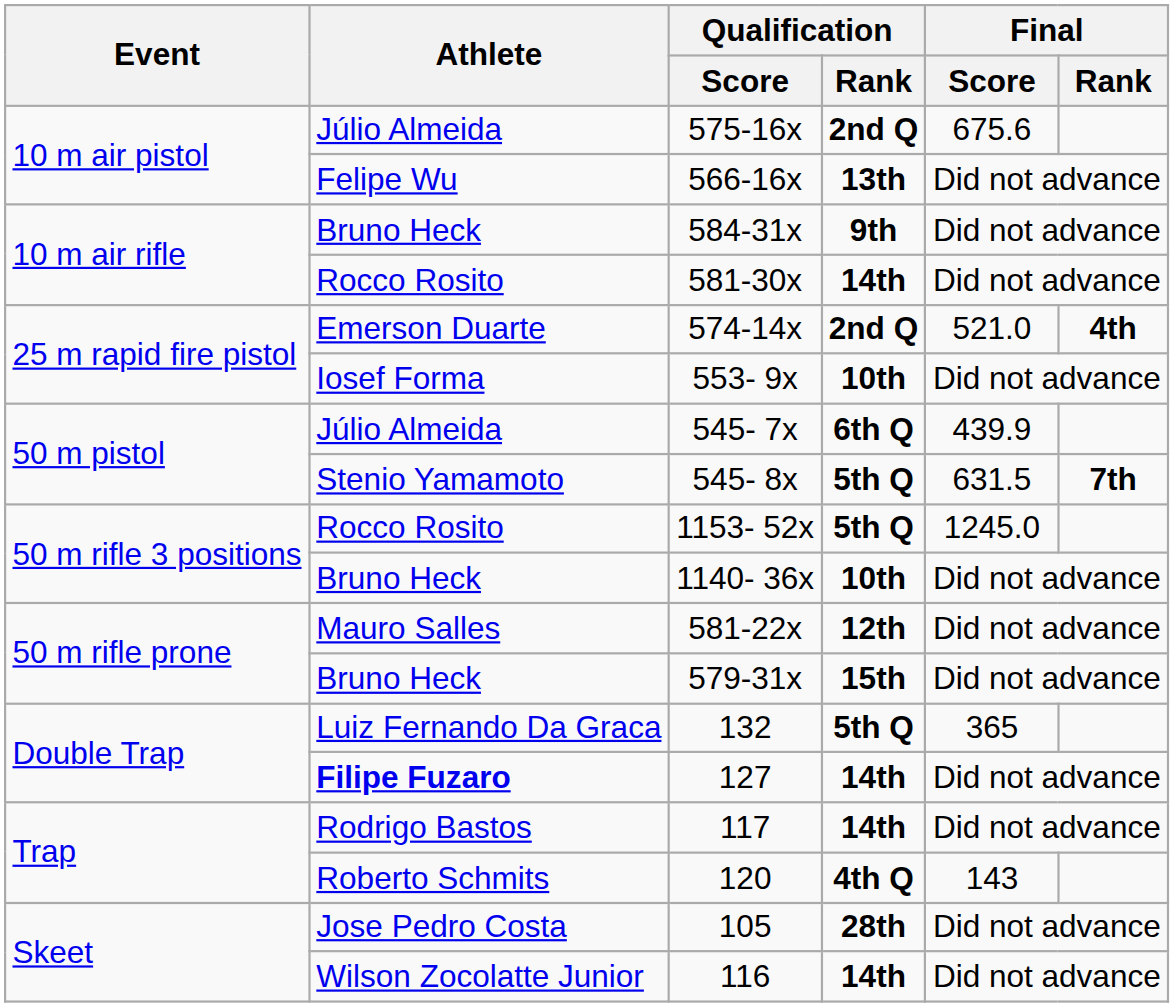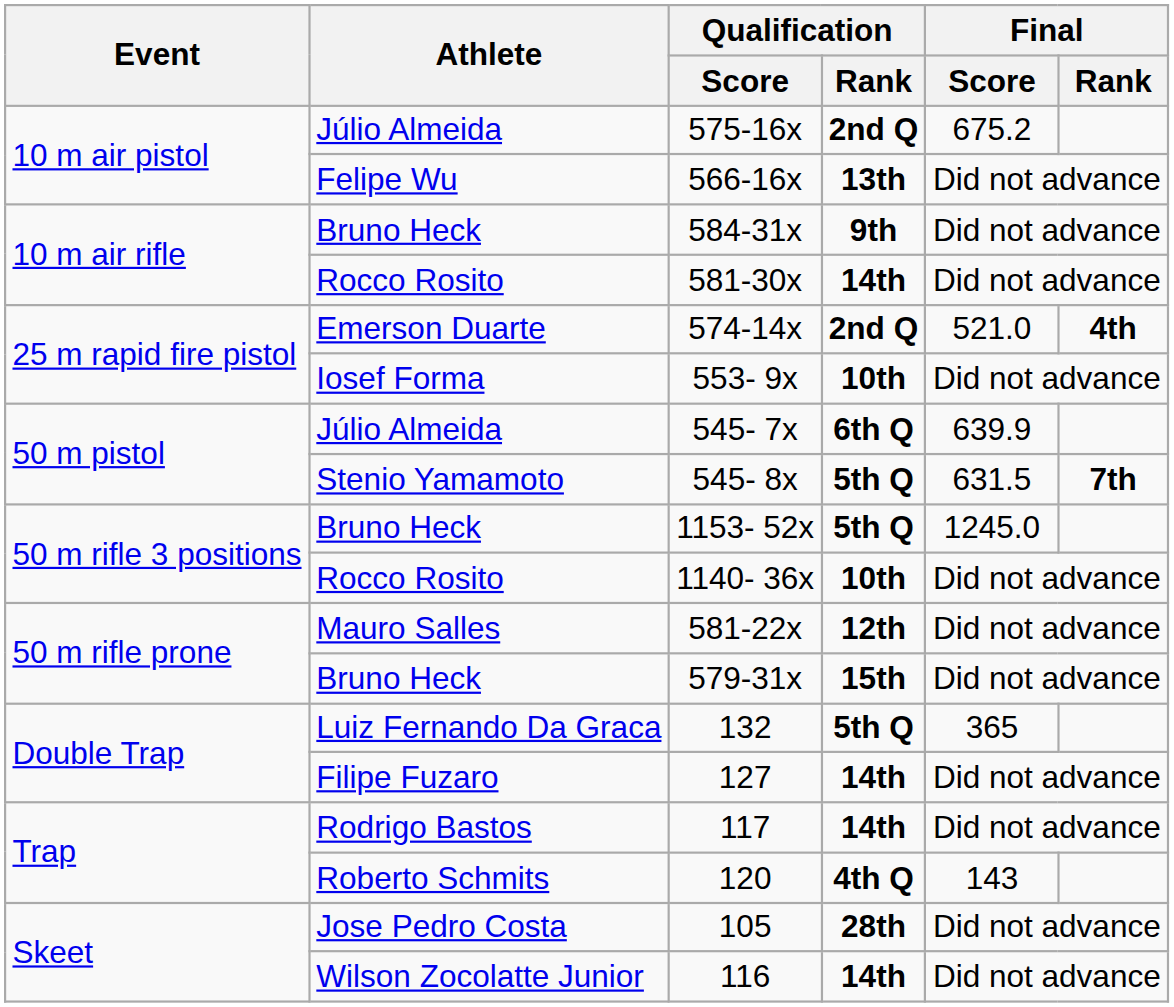 <table class="wikitable" style="font-size:90%">
 <tr>
 <th rowspan="2">Event</th>
 <th rowspan="2">Athlete</th>
 <th colspan="2">Qualification</th>
 <th colspan="2">Final</th>
 </tr>
 <tr>
 <th>Score</th>
 <th>Rank</th>
 <th>Score</th>
 <th>Rank</th>
 </tr>
 <tr>
 <td rowspan=2><a href='#'>10 m air pistol</a></td>
 <td><a href='#'>Júlio Almeida</a></td>
 <td align=center>575-16x</td>
 <td align=center><strong>2nd Q</strong></td>
-<td align=center>675.6</td>
+<td align=center>675.2</td>
 <td align=center></td>
 </tr>
 <tr>
 <td><a href='#'>Felipe Wu</a></td>
 <td align=center>566-16x</td>
 <td align=center><strong>13th</strong></td>
 <td align=center colspan=2>Did not advance</td>
 </tr>
 <tr>
 <td rowspan=2><a href='#'>10 m air rifle</a></td>
 <td><a href='#'>Bruno Heck</a></td>
 <td align=center>584-31x</td>
 <td align=center><strong>9th</strong></td>
 <td align=center colspan=2>Did not advance</td>
 </tr>
 <tr>
 <td><a href='#'>Rocco Rosito</a></td>
 <td align=center>581-30x</td>
 <td align=center><strong>14th</strong></td>
 <td align=center colspan=2>Did not advance</td>
 </tr>
 <tr>
 <td rowspan=2><a href='#'>25 m rapid fire pistol</a></td>
 <td><a href='#'>Emerson Duarte</a></td>
 <td align=center>574-14x</td>
 <td align=center><strong>2nd Q</strong></td>
 <td align=center>521.0</td>
 <td align=center><strong>4th</strong></td>
 </tr>
 <tr>
 <td><a href='#'>Iosef Forma</a></td>
 <td align=center>553- 9x</td>
 <td align=center><strong>10th</strong></td>
 <td align=center colspan=2>Did not advance</td>
 </tr>
 <tr>
 <td rowspan=2><a href='#'>50 m pistol</a></td>
 <td><a href='#'>Júlio Almeida</a></td>
 <td align=center>545- 7x</td>
 <td align=center><strong>6th Q</strong></td>
-<td align=center>439.9</td>
+<td align=center>639.9</td>
 <td align=center></td>
 </tr>
 <tr>
 <td><a href='#'>Stenio Yamamoto</a></td>
 <td align=center>545- 8x</td>
 <td align=center><strong>5th Q</strong></td>
 <td align=center>631.5</td>
 <td align=center><strong>7th</strong></td>
 </tr>
 <tr>
 <td rowspan=2><a href='#'>50 m rifle 3 positions</a></td>
-<td><a href='#'>Rocco Rosito</a></td>
+<td><a href='#'>Bruno Heck</a></td>
 <td align=center>1153- 52x</td>
 <td align=center><strong>5th Q</strong></td>
 <td align=center>1245.0</td>
 <td align=center></td>
 </tr>
 <tr>
-<td><a href='#'>Bruno Heck</a></td>
+<td><a href='#'>Rocco Rosito</a></td>
 <td align=center>1140- 36x</td>
 <td align=center><strong>10th</strong></td>
 <td align=center colspan=2>Did not advance</td>
 </tr>
 <tr>
 <td rowspan=2><a href='#'>50 m rifle prone</a></td>
 <td><a href='#'>Mauro Salles</a></td>
 <td align=center>581-22x</td>
 <td align=center><strong>12th</strong></td>
 <td align=center colspan=2>Did not advance</td>
 </tr>
 <tr>
 <td><a href='#'>Bruno Heck</a></td>
 <td align=center>579-31x</td>
 <td align=center><strong>15th</strong></td>
 <td align=center colspan=2>Did not advance</td>
 </tr>
 <tr>
 <td rowspan=2><a href='#'>Double Trap</a></td>
 <td><a href='#'>Luiz Fernando Da Graca</a></td>
 <td align=center>132</td>
 <td align=center><strong>5th Q</strong></td>
 <td align=center>365</td>
 <td align=center></td>
 </tr>
 <tr>
-<td><strong><a href='#'>Filipe Fuzaro</a></strong></td>
+<td><a href='#'>Filipe Fuzaro</a></td>
 <td align=center>127</td>
 <td align=center><strong>14th</strong></td>
 <td align=center colspan=2>Did not advance</td>
 </tr>
 <tr>
 <td rowspan=2><a href='#'>Trap</a></td>
 <td><a href='#'>Rodrigo Bastos</a></td>
 <td align=center>117</td>
 <td align=center><strong>14th</strong></td>
 <td align=center colspan=2>Did not advance</td>
 </tr>
 <tr>
 <td><a href='#'>Roberto Schmits</a></td>
 <td align=center>120</td>
 <td align=center><strong>4th Q</strong></td>
 <td align=center>143</td>
 <td align=center></td>
 </tr>
 <tr>
 <td rowspan=2><a href='#'>Skeet</a></td>
 <td><a href='#'>Jose Pedro Costa</a></td>
 <td align=center>105</td>
 <td align=center><strong>28th</strong></td>
 <td align=center colspan=2>Did not advance</td>
 </tr>
 <tr>
 <td><a href='#'>Wilson Zocolatte Junior</a></td>
 <td align=center>116</td>
 <td align=center><strong>14th</strong></td>
 <td align=center colspan=2>Did not advance</td>
 </tr>
 </table>
